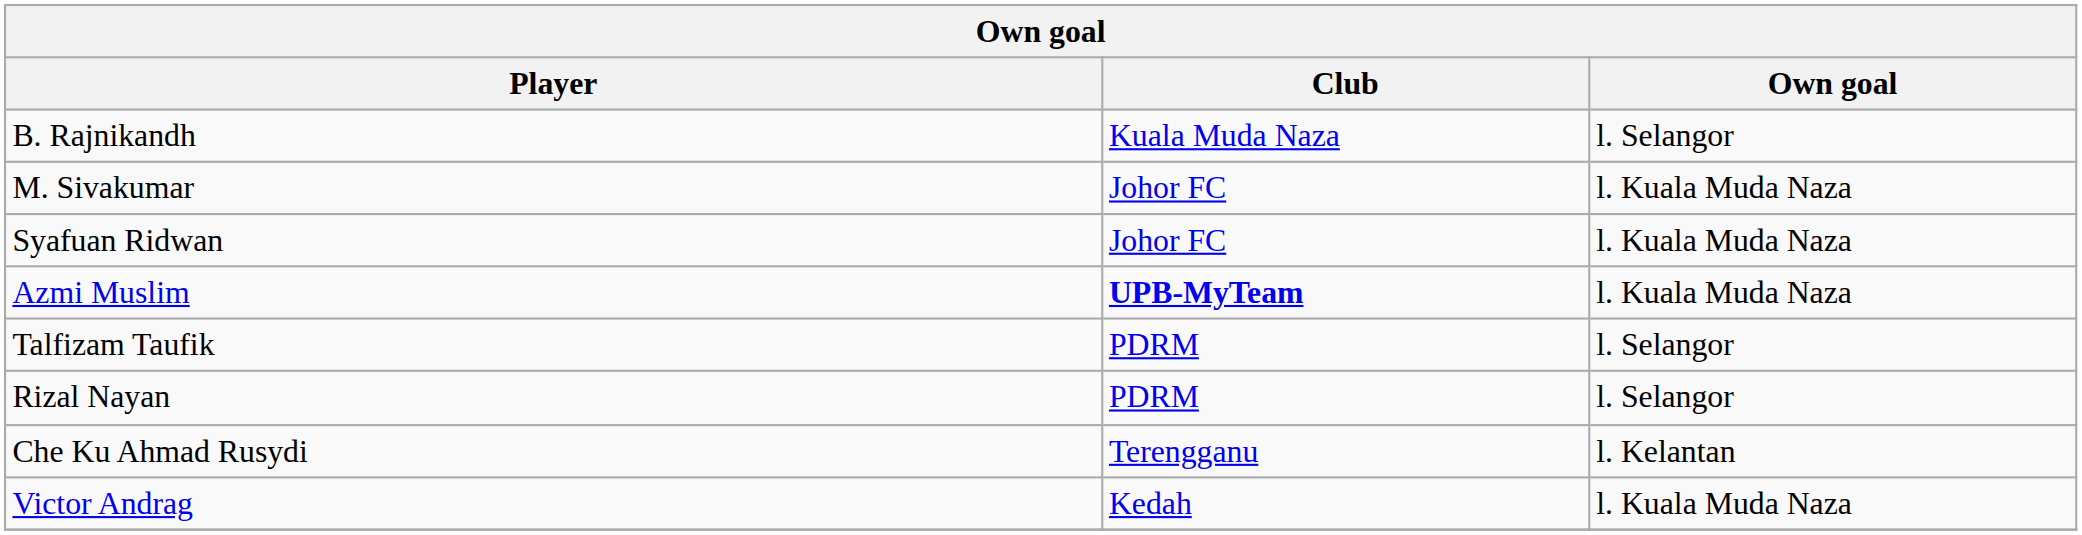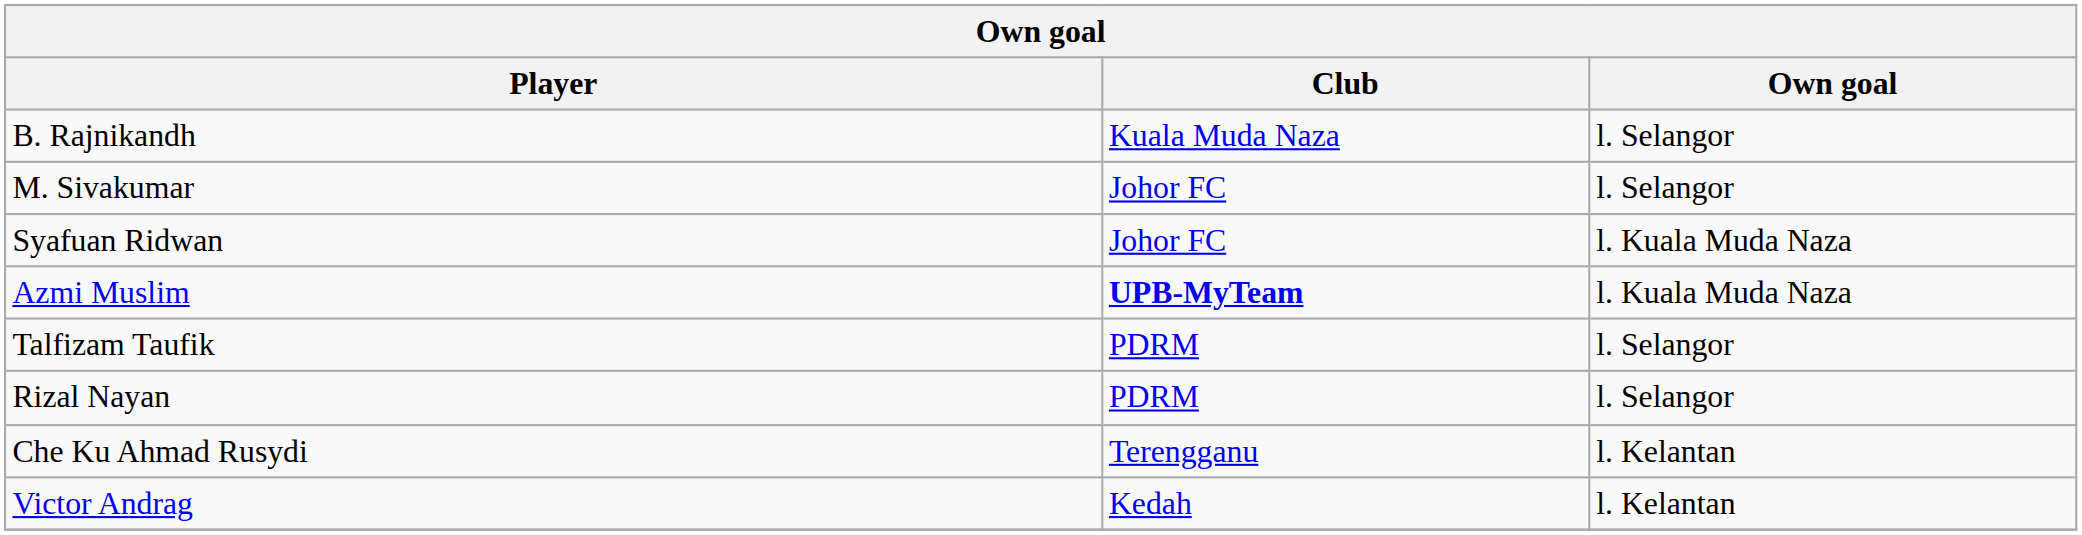 <table class="wikitable" style="font-size:95%;" width="50%">
 <tr>
 <th colspan="4" style="text-align:center;">Own goal</th>
 </tr>
 <tr>
 <th width=45%>Player</th>
 <th width=20%>Club</th>
 <th width=20%>Own goal</th>
 </tr>
 <tr>
 <td>B. Rajnikandh</td>
 <td><a href='#'>Kuala Muda Naza</a></td>
 <td>l. Selangor</td>
 </tr>
 <tr>
 <td>M. Sivakumar</td>
 <td><a href='#'>Johor FC</a></td>
-<td>l. Kuala Muda Naza</td>
+<td>l. Selangor</td>
 </tr>
 <tr>
 <td>Syafuan Ridwan</td>
 <td><a href='#'>Johor FC</a></td>
 <td>l. Kuala Muda Naza</td>
 </tr>
 <tr>
 <td><a href='#'>Azmi Muslim</a></td>
 <td><strong><a href='#'>UPB-MyTeam</a></strong></td>
 <td>l. Kuala Muda Naza</td>
 </tr>
 <tr>
 <td>Talfizam Taufik</td>
 <td><a href='#'>PDRM</a></td>
 <td>l. Selangor</td>
 </tr>
 <tr>
 <td>Rizal Nayan</td>
 <td><a href='#'>PDRM</a></td>
 <td>l. Selangor</td>
 </tr>
 <tr>
 <td>Che Ku Ahmad Rusydi</td>
 <td><a href='#'>Terengganu</a></td>
 <td>l. Kelantan</td>
 </tr>
 <tr>
 <td><a href='#'>Victor Andrag</a></td>
 <td><a href='#'>Kedah</a></td>
-<td>l. Kuala Muda Naza</td>
+<td>l. Kelantan</td>
 </tr>
 <tr>
 </tr>
 </table>
